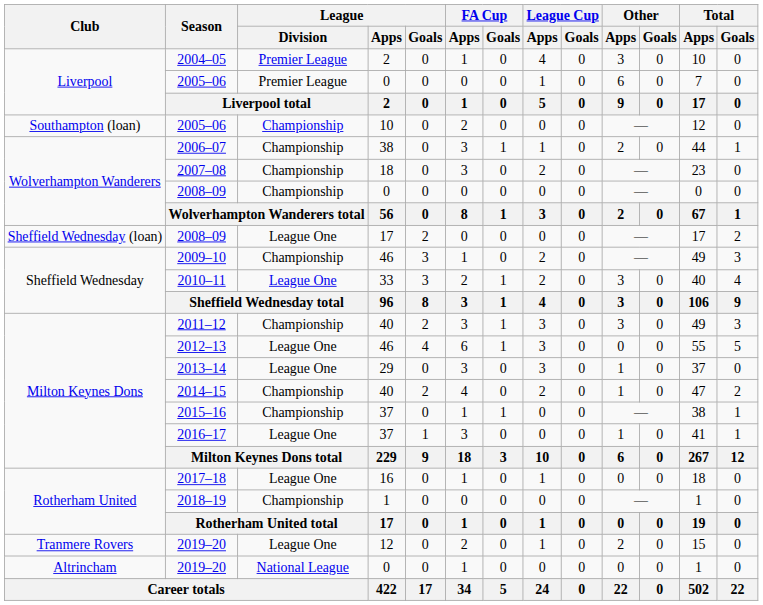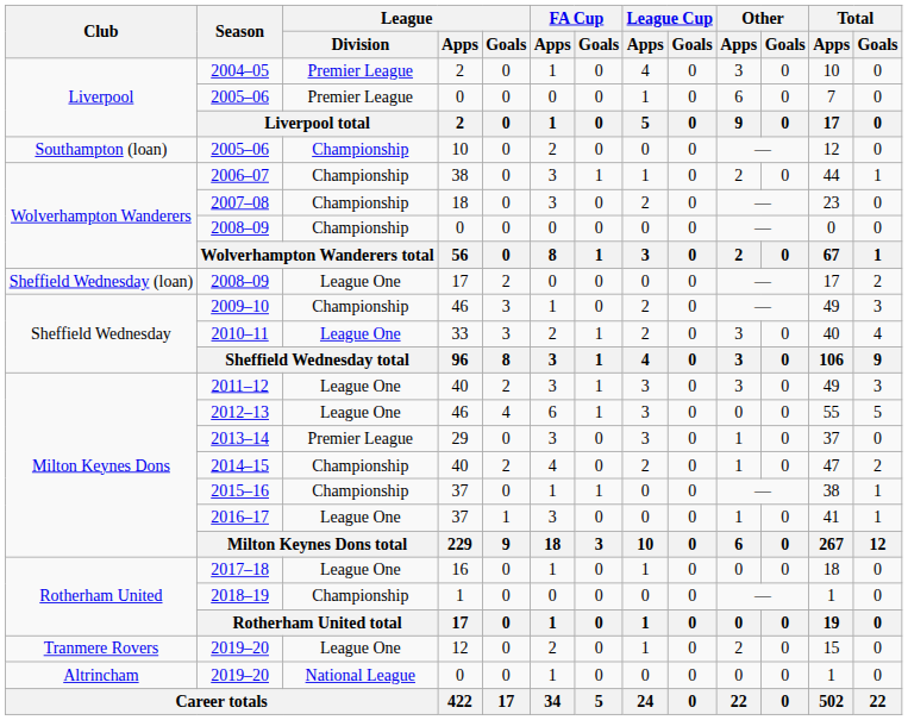 <table class="wikitable" style="text-align: center">
 <tr>
 <th rowspan="2">Club</th>
 <th rowspan="2">Season</th>
 <th colspan="3">League</th>
 <th colspan="2"><a href='#'>FA Cup</a></th>
 <th colspan="2"><a href='#'>League Cup</a></th>
 <th colspan="2">Other</th>
 <th colspan="2">Total</th>
 </tr>
 <tr>
 <th>Division</th>
 <th>Apps</th>
 <th>Goals</th>
 <th>Apps</th>
 <th>Goals</th>
 <th>Apps</th>
 <th>Goals</th>
 <th>Apps</th>
 <th>Goals</th>
 <th>Apps</th>
 <th>Goals</th>
 </tr>
 <tr>
 <td rowspan="3"><a href='#'>Liverpool</a></td>
 <td><a href='#'>2004–05</a></td>
 <td><a href='#'>Premier League</a></td>
 <td>2</td>
 <td>0</td>
 <td>1</td>
 <td>0</td>
 <td>4</td>
 <td>0</td>
 <td>3</td>
 <td>0</td>
 <td>10</td>
 <td>0</td>
 </tr>
 <tr>
 <td><a href='#'>2005–06</a></td>
 <td>Premier League</td>
 <td>0</td>
 <td>0</td>
 <td>0</td>
 <td>0</td>
 <td>1</td>
 <td>0</td>
 <td>6</td>
 <td>0</td>
 <td>7</td>
 <td>0</td>
 </tr>
 <tr>
 <th colspan="2">Liverpool total</th>
 <th>2</th>
 <th>0</th>
 <th>1</th>
 <th>0</th>
 <th>5</th>
 <th>0</th>
 <th>9</th>
 <th>0</th>
 <th>17</th>
 <th>0</th>
 </tr>
 <tr>
 <td><a href='#'>Southampton</a> (loan)</td>
 <td><a href='#'>2005–06</a></td>
 <td><a href='#'>Championship</a></td>
 <td>10</td>
 <td>0</td>
 <td>2</td>
 <td>0</td>
 <td>0</td>
 <td>0</td>
 <td colspan="2">—</td>
 <td>12</td>
 <td>0</td>
 </tr>
 <tr>
 <td rowspan="4"><a href='#'>Wolverhampton Wanderers</a></td>
 <td><a href='#'>2006–07</a></td>
 <td>Championship</td>
 <td>38</td>
 <td>0</td>
 <td>3</td>
 <td>1</td>
 <td>1</td>
 <td>0</td>
 <td>2</td>
 <td>0</td>
 <td>44</td>
 <td>1</td>
 </tr>
 <tr>
 <td><a href='#'>2007–08</a></td>
 <td>Championship</td>
 <td>18</td>
 <td>0</td>
 <td>3</td>
 <td>0</td>
 <td>2</td>
 <td>0</td>
 <td colspan="2">—</td>
 <td>23</td>
 <td>0</td>
 </tr>
 <tr>
 <td><a href='#'>2008–09</a></td>
 <td>Championship</td>
 <td>0</td>
 <td>0</td>
 <td>0</td>
 <td>0</td>
 <td>0</td>
 <td>0</td>
 <td colspan="2">—</td>
 <td>0</td>
 <td>0</td>
 </tr>
 <tr>
 <th colspan="2">Wolverhampton Wanderers total</th>
 <th>56</th>
 <th>0</th>
 <th>8</th>
 <th>1</th>
 <th>3</th>
 <th>0</th>
 <th>2</th>
 <th>0</th>
 <th>67</th>
 <th>1</th>
 </tr>
 <tr>
 <td><a href='#'>Sheffield Wednesday</a> (loan)</td>
 <td><a href='#'>2008–09</a></td>
 <td>League One</td>
 <td>17</td>
 <td>2</td>
 <td>0</td>
 <td>0</td>
 <td>0</td>
 <td>0</td>
 <td colspan="2">—</td>
 <td>17</td>
 <td>2</td>
 </tr>
 <tr>
 <td rowspan="3">Sheffield Wednesday</td>
 <td><a href='#'>2009–10</a></td>
 <td>Championship</td>
 <td>46</td>
 <td>3</td>
 <td>1</td>
 <td>0</td>
 <td>2</td>
 <td>0</td>
 <td colspan="2">—</td>
 <td>49</td>
 <td>3</td>
 </tr>
 <tr>
 <td><a href='#'>2010–11</a></td>
 <td><a href='#'>League One</a></td>
 <td>33</td>
 <td>3</td>
 <td>2</td>
 <td>1</td>
 <td>2</td>
 <td>0</td>
 <td>3</td>
 <td>0</td>
 <td>40</td>
 <td>4</td>
 </tr>
 <tr>
 <th colspan="2">Sheffield Wednesday total</th>
 <th>96</th>
 <th>8</th>
 <th>3</th>
 <th>1</th>
 <th>4</th>
 <th>0</th>
 <th>3</th>
 <th>0</th>
 <th>106</th>
 <th>9</th>
 </tr>
 <tr>
 <td rowspan="7"><a href='#'>Milton Keynes Dons</a></td>
 <td><a href='#'>2011–12</a></td>
-<td>Championship</td>
+<td>League One</td>
 <td>40</td>
 <td>2</td>
 <td>3</td>
 <td>1</td>
 <td>3</td>
 <td>0</td>
 <td>3</td>
 <td>0</td>
 <td>49</td>
 <td>3</td>
 </tr>
 <tr>
 <td><a href='#'>2012–13</a></td>
 <td>League One</td>
 <td>46</td>
 <td>4</td>
 <td>6</td>
 <td>1</td>
 <td>3</td>
 <td>0</td>
 <td>0</td>
 <td>0</td>
 <td>55</td>
 <td>5</td>
 </tr>
 <tr>
 <td><a href='#'>2013–14</a></td>
-<td>League One</td>
+<td>Premier League</td>
 <td>29</td>
 <td>0</td>
 <td>3</td>
 <td>0</td>
 <td>3</td>
 <td>0</td>
 <td>1</td>
 <td>0</td>
 <td>37</td>
 <td>0</td>
 </tr>
 <tr>
 <td><a href='#'>2014–15</a></td>
 <td>Championship</td>
 <td>40</td>
 <td>2</td>
 <td>4</td>
 <td>0</td>
 <td>2</td>
 <td>0</td>
 <td>1</td>
 <td>0</td>
 <td>47</td>
 <td>2</td>
 </tr>
 <tr>
 <td><a href='#'>2015–16</a></td>
 <td>Championship</td>
 <td>37</td>
 <td>0</td>
 <td>1</td>
 <td>1</td>
 <td>0</td>
 <td>0</td>
 <td colspan="2">—</td>
 <td>38</td>
 <td>1</td>
 </tr>
 <tr>
 <td><a href='#'>2016–17</a></td>
 <td>League One</td>
 <td>37</td>
 <td>1</td>
 <td>3</td>
 <td>0</td>
 <td>0</td>
 <td>0</td>
 <td>1</td>
 <td>0</td>
 <td>41</td>
 <td>1</td>
 </tr>
 <tr>
 <th colspan="2">Milton Keynes Dons total</th>
 <th>229</th>
 <th>9</th>
 <th>18</th>
 <th>3</th>
 <th>10</th>
 <th>0</th>
 <th>6</th>
 <th>0</th>
 <th>267</th>
 <th>12</th>
 </tr>
 <tr>
 <td rowspan=3><a href='#'>Rotherham United</a></td>
 <td><a href='#'>2017–18</a></td>
 <td>League One</td>
 <td>16</td>
 <td>0</td>
 <td>1</td>
 <td>0</td>
 <td>1</td>
 <td>0</td>
 <td>0</td>
 <td>0</td>
 <td>18</td>
 <td>0</td>
 </tr>
 <tr>
 <td><a href='#'>2018–19</a></td>
 <td>Championship</td>
 <td>1</td>
 <td>0</td>
 <td>0</td>
 <td>0</td>
 <td>0</td>
 <td>0</td>
 <td colspan="2">—</td>
 <td>1</td>
 <td>0</td>
 </tr>
 <tr>
 <th colspan=2>Rotherham United total</th>
 <th>17</th>
 <th>0</th>
 <th>1</th>
 <th>0</th>
 <th>1</th>
 <th>0</th>
 <th>0</th>
 <th>0</th>
 <th>19</th>
 <th>0</th>
 </tr>
 <tr>
 <td><a href='#'>Tranmere Rovers</a></td>
 <td><a href='#'>2019–20</a></td>
 <td>League One</td>
 <td>12</td>
 <td>0</td>
 <td>2</td>
 <td>0</td>
 <td>1</td>
 <td>0</td>
 <td>2</td>
 <td>0</td>
 <td>15</td>
 <td>0</td>
 </tr>
 <tr>
 <td><a href='#'>Altrincham</a></td>
 <td><a href='#'>2019–20</a></td>
 <td><a href='#'>National League</a></td>
 <td>0</td>
 <td>0</td>
 <td>1</td>
 <td>0</td>
 <td>0</td>
 <td>0</td>
 <td>0</td>
 <td>0</td>
 <td>1</td>
 <td>0</td>
 </tr>
 <tr>
 <th colspan="3">Career totals</th>
 <th>422</th>
 <th>17</th>
 <th>34</th>
 <th>5</th>
 <th>24</th>
 <th>0</th>
 <th>22</th>
 <th>0</th>
 <th>502</th>
 <th>22</th>
 </tr>
 </table>
